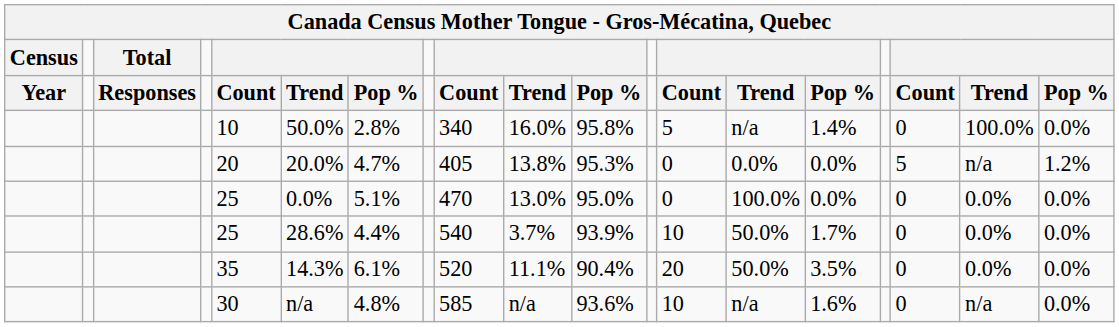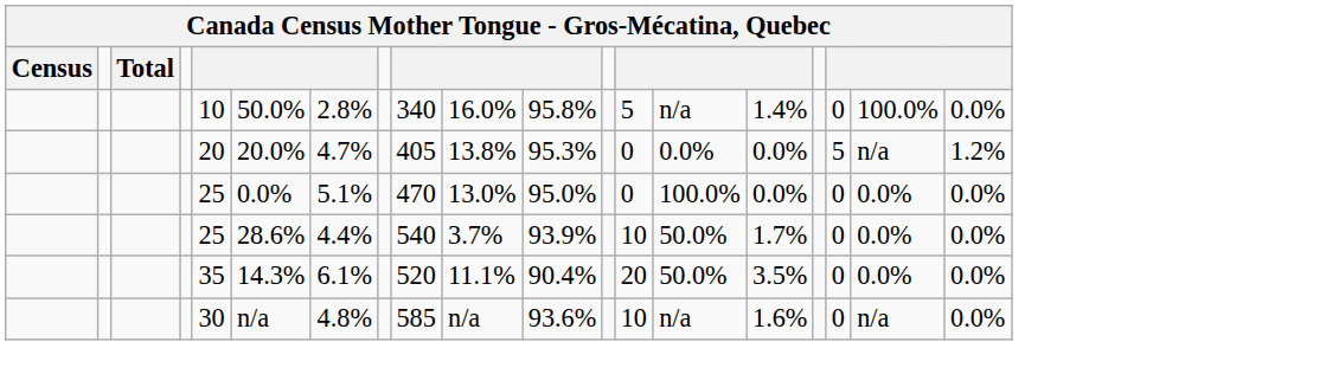 <table class="wikitable">
 <tr>
 <th colspan="19">Canada Census Mother Tongue - Gros-Mécatina, Quebec</th>
 </tr>
 <tr>
 <th>Census</th>
 <td></td>
 <th>Total</th>
 <td colspan="1"></td>
 <th colspan="3"></th>
 <td colspan="1"></td>
 <th colspan="3"></th>
 <td colspan="1"></td>
 <th colspan="3"></th>
 <td colspan="1"></td>
 <th colspan="3"></th>
-</tr>
-<tr>
-<th>Year</th>
-<td></td>
-<th>Responses</th>
-<td></td>
-<th>Count</th>
-<th>Trend</th>
-<th>Pop %</th>
-<td></td>
-<th>Count</th>
-<th>Trend</th>
-<th>Pop %</th>
-<td></td>
-<th>Count</th>
-<th>Trend</th>
-<th>Pop %</th>
-<td></td>
-<th>Count</th>
-<th>Trend</th>
-<th>Pop %</th>
 </tr>
 <tr>
 <td></td>
 <td></td>
 <td></td>
 <td></td>
 <td>10</td>
 <td> 50.0%</td>
 <td>2.8%</td>
 <td></td>
 <td>340</td>
 <td> 16.0%</td>
 <td>95.8%</td>
 <td></td>
 <td>5</td>
 <td> n/a</td>
 <td>1.4%</td>
 <td></td>
 <td>0</td>
 <td> 100.0%</td>
 <td>0.0%</td>
 </tr>
 <tr>
 <td></td>
 <td></td>
 <td></td>
 <td></td>
 <td>20</td>
 <td> 20.0%</td>
 <td>4.7%</td>
 <td></td>
 <td>405</td>
 <td> 13.8%</td>
 <td>95.3%</td>
 <td></td>
 <td>0</td>
 <td> 0.0%</td>
 <td>0.0%</td>
 <td></td>
 <td>5</td>
 <td> n/a</td>
 <td>1.2%</td>
 </tr>
 <tr>
 <td></td>
 <td></td>
 <td></td>
 <td></td>
 <td>25</td>
 <td> 0.0%</td>
 <td>5.1%</td>
 <td></td>
 <td>470</td>
 <td> 13.0%</td>
 <td>95.0%</td>
 <td></td>
 <td>0</td>
 <td> 100.0%</td>
 <td>0.0%</td>
 <td></td>
 <td>0</td>
 <td> 0.0%</td>
 <td>0.0%</td>
 </tr>
 <tr>
 <td></td>
 <td></td>
 <td></td>
 <td></td>
 <td>25</td>
 <td> 28.6%</td>
 <td>4.4%</td>
 <td></td>
 <td>540</td>
 <td> 3.7%</td>
 <td>93.9%</td>
 <td></td>
 <td>10</td>
 <td> 50.0%</td>
 <td>1.7%</td>
 <td></td>
 <td>0</td>
 <td> 0.0%</td>
 <td>0.0%</td>
 </tr>
 <tr>
 <td></td>
 <td></td>
 <td></td>
 <td></td>
 <td>35</td>
 <td> 14.3%</td>
 <td>6.1%</td>
 <td></td>
 <td>520</td>
 <td> 11.1%</td>
 <td>90.4%</td>
 <td></td>
 <td>20</td>
 <td> 50.0%</td>
 <td>3.5%</td>
 <td></td>
 <td>0</td>
 <td> 0.0%</td>
 <td>0.0%</td>
 </tr>
 <tr>
 <td></td>
 <td></td>
 <td></td>
 <td></td>
 <td>30</td>
 <td>n/a</td>
 <td>4.8%</td>
 <td></td>
 <td>585</td>
 <td>n/a</td>
 <td>93.6%</td>
 <td></td>
 <td>10</td>
 <td>n/a</td>
 <td>1.6%</td>
 <td></td>
 <td>0</td>
 <td>n/a</td>
 <td>0.0%</td>
 </tr>
 </table>
